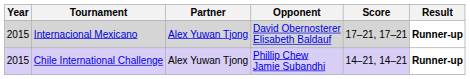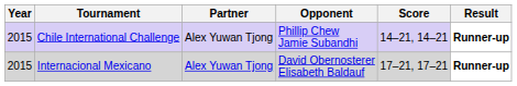 <table class="sortable wikitable" style="font-size: 90%;">
 <tr>
 <th>Year</th>
 <th>Tournament</th>
 <th>Partner</th>
 <th>Opponent</th>
 <th>Score</th>
 <th>Result</th>
 </tr>
+<tr style="background:#D8CEF6">
+<td align="center">2015</td>
+<td align="left"><a href='#'>Chile International Challenge</a></td>
+<td align="left"> Alex Yuwan Tjong</td>
+<td align="left"> <a href='#'>Phillip Chew</a> <br>  <a href='#'>Jamie Subandhi</a></td>
+<td align="left">14–21, 14–21</td>
+<td style="text-align:left; background:white"> <strong>Runner-up</strong></td>
+</tr>
 <tr style="background:#D5D5D5">
 <td align="center">2015</td>
 <td align="left"><a href='#'>Internacional Mexicano</a></td>
 <td align="left"> <a href='#'>Alex Yuwan Tjong</a></td>
 <td align="left"> <a href='#'>David Obernosterer</a> <br>  <a href='#'>Elisabeth Baldauf</a></td>
 <td align="left">17–21, 17–21</td>
 <td style="text-align:left; background:white"> <strong>Runner-up</strong></td>
 </tr>
-<tr style="background:#D8CEF6">
-<td align="center">2015</td>
-<td align="left"><a href='#'>Chile International Challenge</a></td>
-<td align="left"> Alex Yuwan Tjong</td>
-<td align="left"> <a href='#'>Phillip Chew</a> <br>  <a href='#'>Jamie Subandhi</a></td>
-<td align="left">14–21, 14–21</td>
-<td style="text-align:left; background:white"> <strong>Runner-up</strong></td>
-</tr>
 </table>
